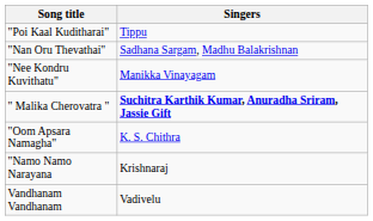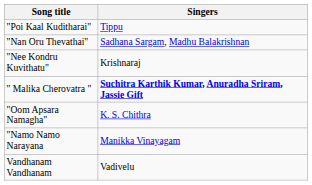 <table class="wikitable" width="40%">
 <tr>
 <th>Song title</th>
 <th>Singers</th>
 </tr>
 <tr>
 <td>"Poi Kaal Kuditharai"</td>
 <td><a href='#'>Tippu</a></td>
 </tr>
 <tr>
 <td>"Nan Oru Thevathai"</td>
 <td><a href='#'>Sadhana Sargam</a>, <a href='#'>Madhu Balakrishnan</a></td>
 </tr>
 <tr>
 <td>"Nee Kondru Kuvithatu"</td>
-<td><a href='#'>Manikka Vinayagam</a></td>
+<td>Krishnaraj</td>
 </tr>
 <tr>
 <td>" Malika Cherovatra "</td>
 <td><strong><a href='#'>Suchitra Karthik Kumar</a>, <a href='#'>Anuradha Sriram</a>, <a href='#'>Jassie Gift</a></strong></td>
 </tr>
 <tr>
 <td>"Oom Apsara Namagha"</td>
 <td><a href='#'>K. S. Chithra</a></td>
 </tr>
 <tr>
 <td>"Namo Namo Narayana</td>
-<td>Krishnaraj</td>
+<td><a href='#'>Manikka Vinayagam</a></td>
 </tr>
 <tr>
 <td>Vandhanam Vandhanam</td>
 <td>Vadivelu</td>
 </tr>
 </table>
